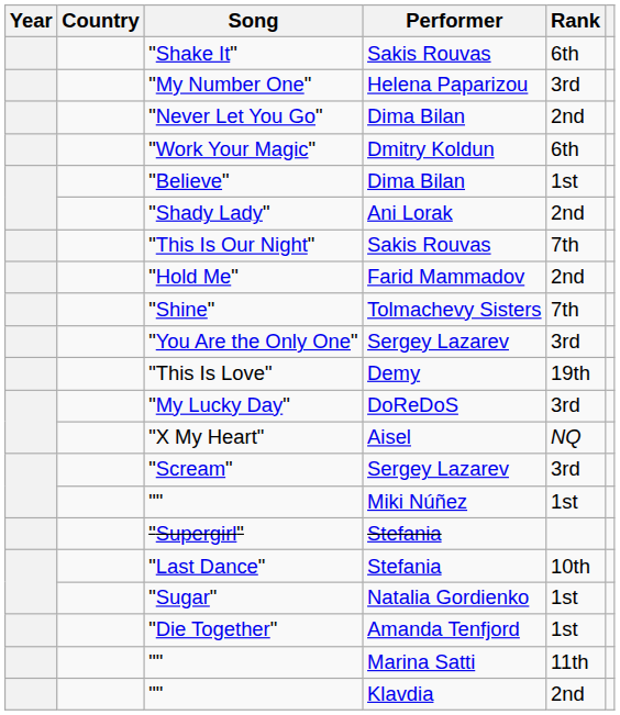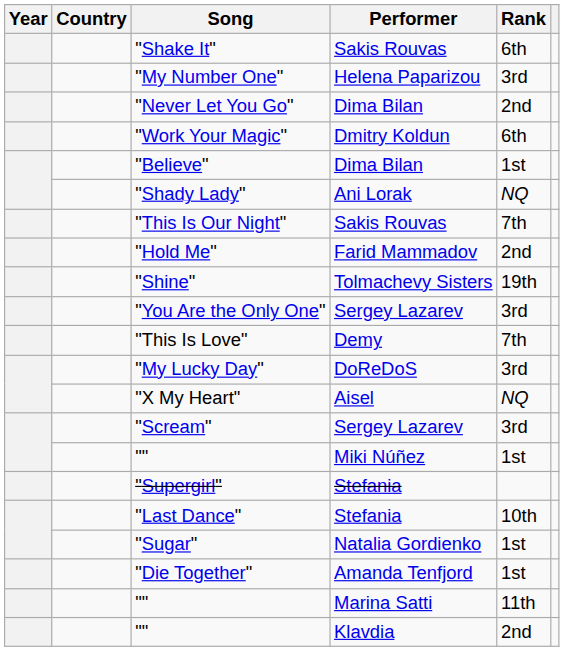 <table class="wikitable plainrowheaders">
 <tr>
 <th>Year</th>
 <th>Country</th>
 <th>Song</th>
 <th>Performer</th>
 <th>Rank</th>
 <th></th>
 </tr>
 <tr>
 <th scope="row"></th>
 <td></td>
 <td>"<a href='#'>Shake It</a>"</td>
 <td><a href='#'>Sakis Rouvas</a></td>
 <td>6th</td>
 <td></td>
 </tr>
 <tr>
 <th scope="row"></th>
 <td></td>
 <td>"<a href='#'>My Number One</a>"</td>
 <td><a href='#'>Helena Paparizou</a></td>
 <td>3rd</td>
 <td></td>
 </tr>
 <tr>
 <th scope="row"></th>
 <td></td>
 <td>"<a href='#'>Never Let You Go</a>"</td>
 <td><a href='#'>Dima Bilan</a></td>
 <td>2nd</td>
 <td></td>
 </tr>
 <tr>
 <th scope="row"></th>
 <td></td>
 <td>"<a href='#'>Work Your Magic</a>"</td>
 <td><a href='#'>Dmitry Koldun</a></td>
 <td>6th</td>
 <td></td>
 </tr>
 <tr>
 <th scope="row" rowspan="2"></th>
 <td></td>
 <td>"<a href='#'>Believe</a>"</td>
 <td><a href='#'>Dima Bilan</a></td>
 <td>1st</td>
 <td></td>
 </tr>
 <tr>
 <td></td>
 <td>"<a href='#'>Shady Lady</a>"</td>
 <td><a href='#'>Ani Lorak</a></td>
-<td>2nd</td>
+<td><em>NQ</em></td>
 <td></td>
 </tr>
 <tr>
 <th scope="row"></th>
 <td></td>
 <td>"<a href='#'>This Is Our Night</a>"</td>
 <td><a href='#'>Sakis Rouvas</a></td>
 <td>7th</td>
 <td></td>
 </tr>
 <tr>
 <th scope="row"></th>
 <td></td>
 <td>"<a href='#'>Hold Me</a>"</td>
 <td><a href='#'>Farid Mammadov</a></td>
 <td>2nd</td>
 <td></td>
 </tr>
 <tr>
 <th scope="row"></th>
 <td></td>
 <td>"<a href='#'>Shine</a>"</td>
 <td><a href='#'>Tolmachevy Sisters</a></td>
-<td>7th</td>
+<td>19th</td>
 <td></td>
 </tr>
 <tr>
 <th scope="row"></th>
 <td></td>
 <td>"<a href='#'>You Are the Only One</a>"</td>
 <td><a href='#'>Sergey Lazarev</a></td>
 <td>3rd</td>
 <td></td>
 </tr>
 <tr>
 <th scope="row"></th>
 <td></td>
 <td>"This Is Love"</td>
 <td><a href='#'>Demy</a></td>
-<td>19th</td>
+<td>7th</td>
 <td></td>
 </tr>
 <tr>
 <th scope="row" rowspan="2"></th>
 <td></td>
 <td>"<a href='#'>My Lucky Day</a>"</td>
 <td><a href='#'>DoReDoS</a></td>
 <td>3rd</td>
 <td></td>
 </tr>
 <tr>
 <td></td>
 <td>"X My Heart"</td>
 <td><a href='#'>Aisel</a></td>
 <td><em>NQ</em></td>
 <td></td>
 </tr>
 <tr>
 <th scope="row" rowspan="2"></th>
 <td></td>
 <td>"<a href='#'>Scream</a>"</td>
 <td><a href='#'>Sergey Lazarev</a></td>
 <td>3rd</td>
 <td></td>
 </tr>
 <tr>
 <td></td>
 <td>""</td>
 <td><a href='#'>Miki Núñez</a></td>
 <td>1st</td>
 <td></td>
 </tr>
 <tr>
 <th scope="row"><s></s></th>
 <td><s></s></td>
 <td><s>"<a href='#'>Supergirl</a>"</s></td>
 <td><s><a href='#'>Stefania</a></s></td>
 <td></td>
 <td></td>
 </tr>
 <tr>
 <th scope="row" rowspan="2"></th>
 <td></td>
 <td>"<a href='#'>Last Dance</a>"</td>
 <td><a href='#'>Stefania</a></td>
 <td>10th</td>
 <td></td>
 </tr>
 <tr>
 <td></td>
 <td>"<a href='#'>Sugar</a>"</td>
 <td><a href='#'>Natalia Gordienko</a></td>
 <td>1st</td>
 <td></td>
 </tr>
 <tr>
 <th scope="row"></th>
 <td></td>
 <td>"<a href='#'>Die Together</a>"</td>
 <td><a href='#'>Amanda Tenfjord</a></td>
 <td>1st</td>
 <td></td>
 </tr>
 <tr>
 <th scope="row"></th>
 <td></td>
 <td>""</td>
 <td><a href='#'>Marina Satti</a></td>
 <td>11th</td>
 <td></td>
 </tr>
 <tr>
 <th scope="row"></th>
 <td></td>
 <td>""</td>
 <td><a href='#'>Klavdia</a></td>
 <td>2nd</td>
 <td></td>
 </tr>
 </table>
